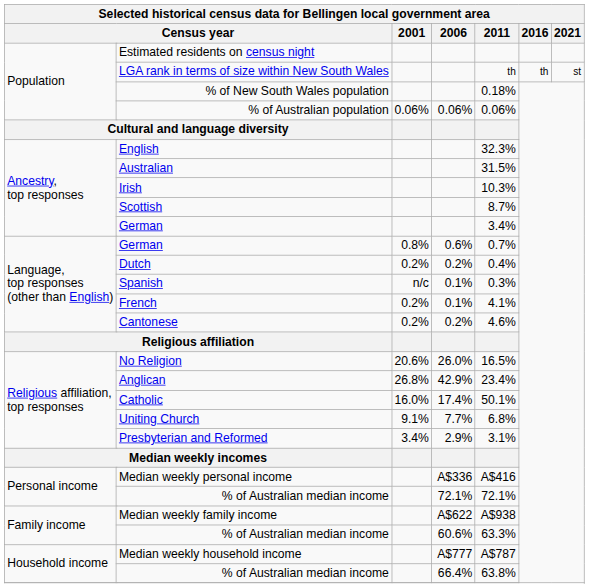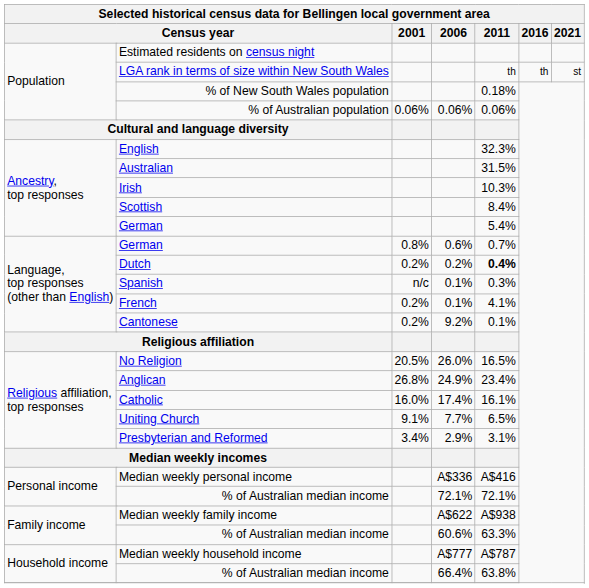 <table class="wikitable">
 <tr>
 <th colspan=8>Selected historical census data for Bellingen local government area</th>
 </tr>
 <tr>
 <th colspan=3>Census year</th>
 <th>2001</th>
 <th>2006</th>
 <th>2011</th>
 <th>2016</th>
 <th>2021</th>
 </tr>
 <tr>
 <td rowspan=4 colspan="2">Population</td>
 <td>Estimated residents on <a href='#'>census night</a></td>
 <td align="right"></td>
 <td align="right"> </td>
 <td align="right"> </td>
 <td align="right"> </td>
 <td align="right"> </td>
 </tr>
 <tr>
 <td align="right"><a href='#'>LGA rank in terms of size within New South Wales</a></td>
 <td align="right"></td>
 <td align="right"><small></small></td>
 <td align="right"><small>th</small></td>
 <td align="right"> <small>th</small></td>
 <td align="right"> <small>st</small></td>
 </tr>
 <tr>
 <td align="right">% of New South Wales population</td>
 <td align="right"></td>
 <td align="right"></td>
 <td align="right">0.18%</td>
 </tr>
 <tr>
 <td align="right">% of Australian population</td>
 <td align="right">0.06%</td>
 <td align="right"> 0.06%</td>
 <td align="right"> 0.06%</td>
 </tr>
 <tr>
 <th colspan=3>Cultural and language diversity</th>
 <th></th>
 <th></th>
 <th></th>
 </tr>
 <tr>
 <td rowspan=5 colspan=2><a href='#'>Ancestry</a>,<br>top responses</td>
 <td><a href='#'>English</a></td>
 <td align="right"></td>
 <td align="right"></td>
 <td align="right">32.3%</td>
 </tr>
 <tr>
 <td><a href='#'>Australian</a></td>
 <td align="right"></td>
 <td align="right"></td>
 <td align="right">31.5%</td>
 </tr>
 <tr>
 <td><a href='#'>Irish</a></td>
 <td align="right"></td>
 <td align="right"></td>
 <td align="right">10.3%</td>
 </tr>
 <tr>
 <td><a href='#'>Scottish</a></td>
 <td align="right"></td>
 <td align="right"></td>
-<td align="right">8.7%</td>
+<td align="right">8.4%</td>
 </tr>
 <tr>
 <td><a href='#'>German</a></td>
 <td align="right"></td>
 <td align="right"></td>
-<td align="right">3.4%</td>
+<td align="right">5.4%</td>
 </tr>
 <tr>
 <td rowspan=5 colspan=2>Language,<br>top responses<br>(other than <a href='#'>English</a>)</td>
 <td><a href='#'>German</a></td>
 <td align="right">0.8%</td>
 <td align="right"> 0.6%</td>
 <td align="right"> 0.7%</td>
 </tr>
 <tr>
 <td><a href='#'>Dutch</a></td>
 <td align="right">0.2%</td>
 <td align="right"> 0.2%</td>
-<td align="right"> 0.4%</td>
+<td align="right"><strong> 0.4%</strong></td>
 </tr>
 <tr>
 <td><a href='#'>Spanish</a></td>
 <td align="right">n/c</td>
 <td align="right"> 0.1%</td>
 <td align="right"> 0.3%</td>
 </tr>
 <tr>
 <td><a href='#'>French</a></td>
 <td align="right">0.2%</td>
 <td align="right"> 0.1%</td>
 <td align="right"> 4.1%</td>
 </tr>
 <tr>
 <td><a href='#'>Cantonese</a></td>
 <td align="right">0.2%</td>
-<td align="right"> 0.2%</td>
-<td align="right"> 4.6%</td>
+<td align="right"> 9.2%</td>
+<td align="right"> 0.1%</td>
 </tr>
 <tr>
 <th colspan=3>Religious affiliation</th>
 <th></th>
 <th></th>
 <th></th>
 </tr>
 <tr>
 <td rowspan=5 colspan=2><a href='#'>Religious</a> affiliation,<br>top responses</td>
 <td><a href='#'>No Religion</a></td>
-<td align="right">20.6%</td>
+<td align="right">20.5%</td>
 <td align="right"> 26.0%</td>
 <td align="right"> 16.5%</td>
 </tr>
 <tr>
 <td><a href='#'>Anglican</a></td>
 <td align="right">26.8%</td>
-<td align="right"> 42.9%</td>
+<td align="right"> 24.9%</td>
 <td align="right"> 23.4%</td>
 </tr>
 <tr>
 <td><a href='#'>Catholic</a></td>
 <td align="right">16.0%</td>
 <td align="right"> 17.4%</td>
-<td align="right"> 50.1%</td>
+<td align="right"> 16.1%</td>
 </tr>
 <tr>
 <td><a href='#'>Uniting Church</a></td>
 <td align="right">9.1%</td>
 <td align="right"> 7.7%</td>
-<td align="right"> 6.8%</td>
+<td align="right"> 6.5%</td>
 </tr>
 <tr>
 <td><a href='#'>Presbyterian and Reformed</a></td>
 <td align="right">3.4%</td>
 <td align="right"> 2.9%</td>
 <td align="right"> 3.1%</td>
 </tr>
 <tr>
 <th colspan=3>Median weekly incomes</th>
 <th></th>
 <th></th>
 <th></th>
 </tr>
 <tr>
 <td rowspan=2 colspan=2>Personal income</td>
 <td>Median weekly personal income</td>
 <td align="right"></td>
 <td align="right">A$336</td>
 <td align="right">A$416</td>
 </tr>
 <tr>
 <td align="right">% of Australian median income</td>
 <td align="right"></td>
 <td align="right">72.1%</td>
 <td align="right">72.1%</td>
 </tr>
 <tr>
 <td rowspan=2 colspan=2>Family income</td>
 <td>Median weekly family income</td>
 <td align="right"></td>
 <td align="right">A$622</td>
 <td align="right">A$938</td>
 </tr>
 <tr>
 <td align="right">% of Australian median income</td>
 <td align="right"></td>
 <td align="right">60.6%</td>
 <td align="right">63.3%</td>
 </tr>
 <tr>
 <td rowspan=2 colspan=2>Household income</td>
 <td>Median weekly household income</td>
 <td align="right"></td>
 <td align="right">A$777</td>
 <td align="right">A$787</td>
 </tr>
 <tr>
 <td align="right">% of Australian median income</td>
 <td align="right"></td>
 <td align="right">66.4%</td>
 <td align="right">63.8%</td>
 </tr>
 <tr>
 </tr>
 </table>
